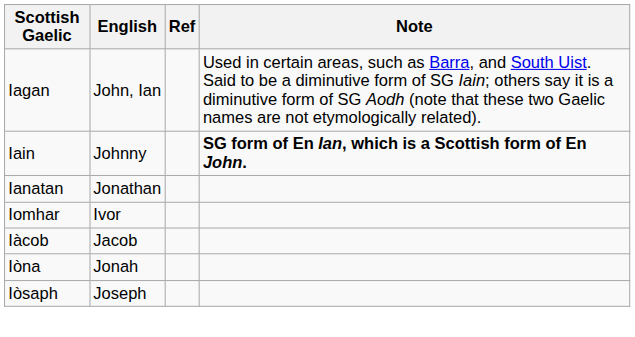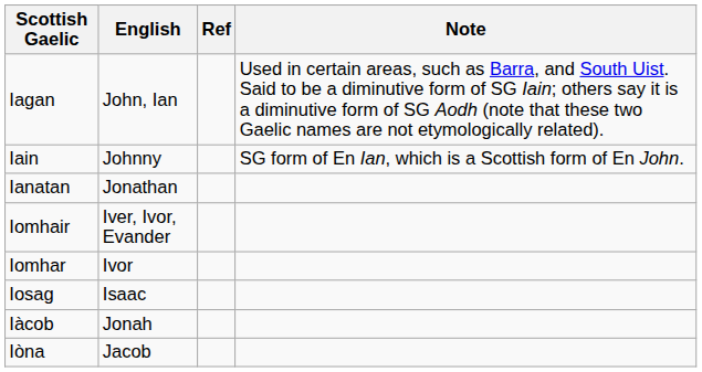 <table class="wikitable sortable">
 <tr>
 <th><strong>Scottish Gaelic</strong></th>
 <th><strong>English</strong></th>
 <th><strong>Ref</strong></th>
 <th><strong>Note</strong></th>
 </tr>
 <tr>
 <td>Iagan</td>
 <td>John, Ian</td>
 <td></td>
 <td>Used in certain areas, such as <a href='#'>Barra</a>, and <a href='#'>South Uist</a>. Said to be a diminutive form of SG <em>Iain</em>; others say it is a diminutive form of SG <em>Aodh</em> (note that these two Gaelic names are not etymologically related).</td>
 </tr>
 <tr>
 <td>Iain</td>
 <td>Johnny</td>
 <td></td>
-<td><strong>SG form of En <em>Ian</em>, which is a Scottish form of En <em>John</em>.</strong></td>
+<td>SG form of En <em>Ian</em>, which is a Scottish form of En <em>John</em>.</td>
 </tr>
 <tr>
 <td>Ianatan</td>
 <td>Jonathan</td>
+<td></td>
+<td></td>
+</tr>
+<tr>
+<td>Iomhair</td>
+<td>Iver, Ivor, Evander</td>
 <td></td>
 <td></td>
 </tr>
 <tr>
 <td>Iomhar</td>
 <td>Ivor</td>
 <td></td>
 <td></td>
 </tr>
 <tr>
+<td>Iosag</td>
+<td>Isaac</td>
+<td></td>
+<td></td>
+</tr>
+<tr>
 <td>Iàcob</td>
-<td>Jacob</td>
+<td>Jonah</td>
 <td></td>
 <td></td>
 </tr>
 <tr>
 <td>Iòna</td>
-<td>Jonah</td>
-<td></td>
-<td></td>
-</tr>
-<tr>
-<td>Iòsaph</td>
-<td>Joseph</td>
+<td>Jacob</td>
 <td></td>
 <td></td>
 </tr>
 </table>
